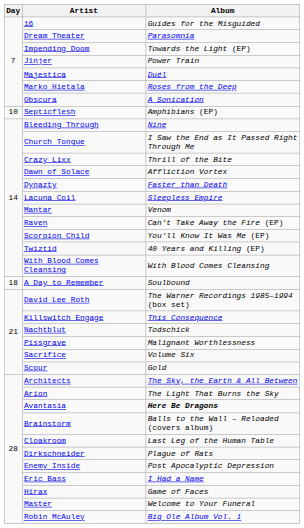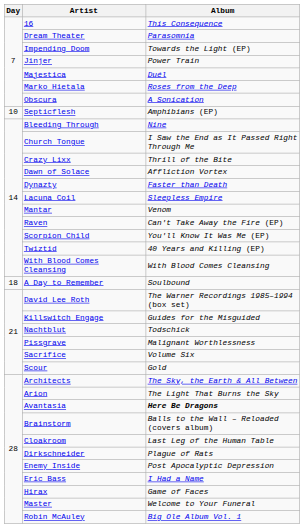 <table class="wikitable" id="table_February">
 <tr>
 <th style="width:20px;">Day</th>
 <th style="width:200px;">Artist</th>
 <th style="width:250px;">Album</th>
 </tr>
 <tr>
 <td style="text-align:center;" rowspan="7">7</td>
 <td><a href='#'>16</a></td>
-<td><em>Guides for the Misguided</em></td>
+<td><em><a href='#'>This Consequence</a></em></td>
 </tr>
 <tr>
 <td><a href='#'>Dream Theater</a></td>
 <td><em><a href='#'>Parasomnia</a></em></td>
 </tr>
 <tr>
 <td><a href='#'>Impending Doom</a></td>
 <td><em>Towards the Light</em> (EP)</td>
 </tr>
 <tr>
 <td><a href='#'>Jinjer</a></td>
 <td><em>Power Train</em></td>
 </tr>
 <tr>
 <td><a href='#'>Majestica</a></td>
 <td><em><a href='#'>Duél</a></em></td>
 </tr>
 <tr>
 <td><a href='#'>Marko Hietala</a></td>
 <td><em><a href='#'>Roses from the Deep</a></em></td>
 </tr>
 <tr>
 <td><a href='#'>Obscura</a></td>
 <td><em><a href='#'>A Sonication</a></em></td>
 </tr>
 <tr>
 <td style="text-align:center;" rowspan="1">10</td>
 <td><a href='#'>Septicflesh</a></td>
 <td><em>Amphibians</em> (EP)</td>
 </tr>
 <tr>
 <td style="text-align:center;" rowspan="11">14</td>
 <td><a href='#'>Bleeding Through</a></td>
 <td><em><a href='#'>Nine</a></em></td>
 </tr>
 <tr>
 <td><a href='#'>Church Tongue</a></td>
 <td><em>I Saw the End as It Passed Right Through Me</em></td>
 </tr>
 <tr>
 <td><a href='#'>Crazy Lixx</a></td>
 <td><em>Thrill of the Bite</em></td>
 </tr>
 <tr>
 <td><a href='#'>Dawn of Solace</a></td>
 <td><em>Affliction Vortex</em></td>
 </tr>
 <tr>
 <td><a href='#'>Dynazty</a></td>
 <td><em><a href='#'>Faster than Death</a></em></td>
 </tr>
 <tr>
 <td><a href='#'>Lacuna Coil</a></td>
 <td><em><a href='#'>Sleepless Empire</a></em></td>
 </tr>
 <tr>
 <td><a href='#'>Mantar</a></td>
 <td><em>Venom</em></td>
 </tr>
 <tr>
 <td><a href='#'>Raven</a></td>
 <td><em>Can't Take Away the Fire</em> (EP)</td>
 </tr>
 <tr>
 <td><a href='#'>Scorpion Child</a></td>
 <td><em>You'll Know It Was Me</em> (EP)</td>
 </tr>
 <tr>
 <td><a href='#'>Twiztid</a></td>
 <td><em>40 Years and Killing</em> (EP)</td>
 </tr>
 <tr>
 <td><a href='#'>With Blood Comes Cleansing</a></td>
 <td><em>With Blood Comes Cleansing</em></td>
 </tr>
 <tr>
 <td style="text-align:center;" rowspan="1">18</td>
 <td><a href='#'>A Day to Remember</a></td>
 <td><em>Soulbound</em></td>
 </tr>
 <tr>
 <td style="text-align:center;" rowspan="6">21</td>
 <td><a href='#'>David Lee Roth</a></td>
 <td><em>The Warner Recordings 1985–1994</em> (box set)</td>
 </tr>
 <tr>
 <td><a href='#'>Killswitch Engage</a></td>
-<td><em><a href='#'>This Consequence</a></em></td>
+<td><em>Guides for the Misguided</em></td>
 </tr>
 <tr>
 <td><a href='#'>Nachtblut</a></td>
 <td><em>Todschick</em></td>
 </tr>
 <tr>
 <td><a href='#'>Pissgrave</a></td>
 <td><em>Malignant Worthlessness</em></td>
 </tr>
 <tr>
 <td><a href='#'>Sacrifice</a></td>
 <td><em>Volume Six</em></td>
 </tr>
 <tr>
 <td><a href='#'>Scour</a></td>
 <td><em>Gold</em></td>
 </tr>
 <tr>
 <td style="text-align:center;" rowspan="11">28</td>
 <td><a href='#'>Architects</a></td>
 <td><em><a href='#'>The Sky, the Earth & All Between</a></em></td>
 </tr>
 <tr>
 <td><a href='#'>Arion</a></td>
 <td><em>The Light That Burns the Sky</em></td>
 </tr>
 <tr>
 <td><a href='#'>Avantasia</a></td>
 <td><strong><em>Here Be Dragons</em></strong></td>
 </tr>
 <tr>
 <td><a href='#'>Brainstorm</a></td>
 <td><em>Balls to the Wall – Reloaded</em> (covers album)</td>
 </tr>
 <tr>
 <td><a href='#'>Cloakroom</a></td>
 <td><em>Last Leg of the Human Table</em></td>
 </tr>
 <tr>
 <td><a href='#'>Dirkschneider</a></td>
 <td><em>Plague of Rats</em></td>
 </tr>
 <tr>
 <td><a href='#'>Enemy Inside</a></td>
 <td><em>Post Apocalyptic Depression</em></td>
 </tr>
 <tr>
 <td><a href='#'>Eric Bass</a></td>
 <td><em><a href='#'>I Had a Name</a></em></td>
 </tr>
 <tr>
 <td><a href='#'>Hirax</a></td>
 <td><em>Game of Faces</em></td>
 </tr>
 <tr>
 <td><a href='#'>Master</a></td>
 <td><em>Welcome to Your Funeral</em></td>
 </tr>
 <tr>
 <td><a href='#'>Robin McAuley</a></td>
 <td><em><a href='#'>Big Ole Album Vol. 1</a></em></td>
 </tr>
 </table>
